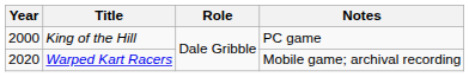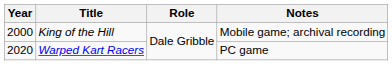 <table class="wikitable">
 <tr>
 <th scope="col">Year</th>
 <th scope="col">Title</th>
 <th scope="col">Role</th>
 <th scope="col">Notes</th>
 </tr>
 <tr>
 <td>2000</td>
 <td scope="row"><em>King of the Hill</em></td>
 <td rowspan=2>Dale Gribble</td>
-<td>PC game</td>
+<td>Mobile game; archival recording</td>
 </tr>
 <tr>
 <td>2020</td>
 <td scope="row"><em><a href='#'>Warped Kart Racers</a></em></td>
-<td>Mobile game; archival recording</td>
+<td>PC game</td>
 </tr>
 </table>
